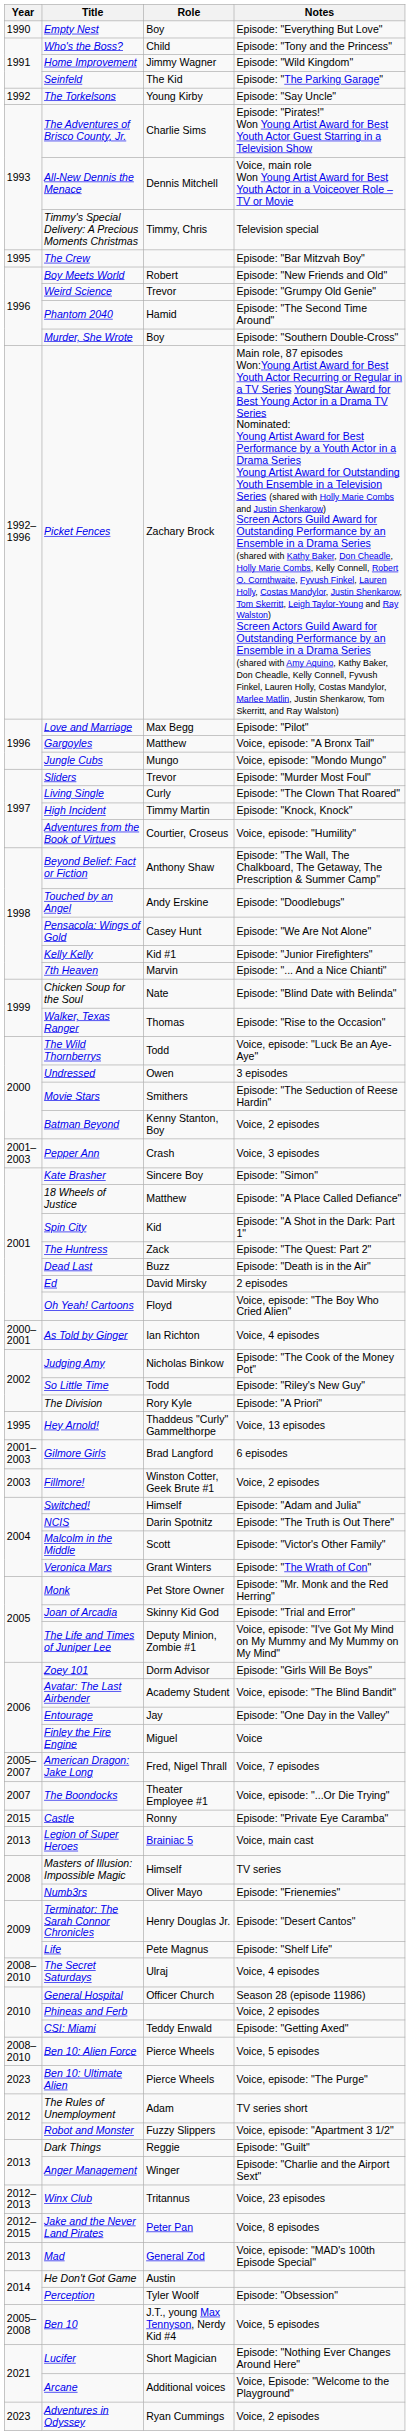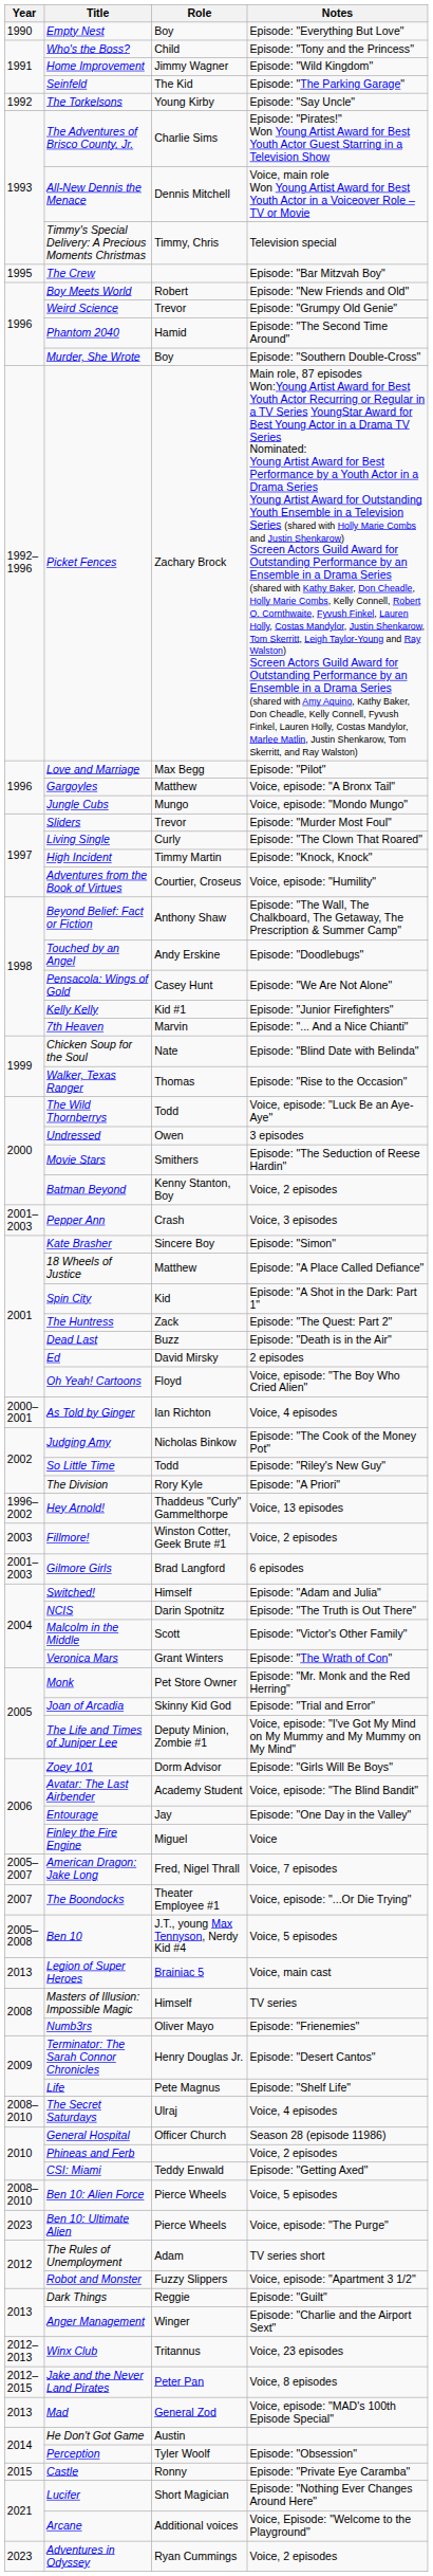 <table class="wikitable sortable">
 <tr>
 <th>Year</th>
 <th>Title</th>
 <th>Role</th>
 <th class="unsortable">Notes</th>
 </tr>
 <tr>
 <td>1990</td>
 <td><em><a href='#'>Empty Nest</a></em></td>
 <td>Boy</td>
 <td>Episode: "Everything But Love"</td>
 </tr>
 <tr>
 <td rowspan="3">1991</td>
 <td><em><a href='#'>Who's the Boss?</a></em></td>
 <td>Child</td>
 <td>Episode: "Tony and the Princess"</td>
 </tr>
 <tr>
 <td><em><a href='#'>Home Improvement</a></em></td>
 <td>Jimmy Wagner</td>
 <td>Episode: "Wild Kingdom"</td>
 </tr>
 <tr>
 <td><em><a href='#'>Seinfeld</a></em></td>
 <td>The Kid</td>
 <td>Episode: "<a href='#'>The Parking Garage</a>"</td>
 </tr>
 <tr>
 <td>1992</td>
 <td><em><a href='#'>The Torkelsons</a></em></td>
 <td>Young Kirby</td>
 <td>Episode: "Say Uncle"</td>
 </tr>
 <tr>
 <td rowspan="3">1993</td>
 <td><em><a href='#'>The Adventures of Brisco County, Jr.</a></em></td>
 <td>Charlie Sims</td>
 <td>Episode: "Pirates!"<br>Won <a href='#'>Young Artist Award for Best Youth Actor Guest Starring in a Television Show</a></td>
 </tr>
 <tr>
 <td><em><a href='#'>All-New Dennis the Menace</a></em></td>
 <td>Dennis Mitchell</td>
 <td>Voice, main role<br>Won <a href='#'>Young Artist Award for Best Youth Actor in a Voiceover Role – TV or Movie</a></td>
 </tr>
 <tr>
 <td><em>Timmy's Special Delivery: A Precious Moments Christmas</em></td>
 <td>Timmy, Chris</td>
 <td>Television special</td>
 </tr>
 <tr>
 <td>1995</td>
 <td><em><a href='#'>The Crew</a></em></td>
 <td></td>
 <td>Episode: "Bar Mitzvah Boy"</td>
 </tr>
 <tr>
 <td rowspan="4">1996</td>
 <td><em><a href='#'>Boy Meets World</a></em></td>
 <td>Robert</td>
 <td>Episode: "New Friends and Old"</td>
 </tr>
 <tr>
 <td><em><a href='#'>Weird Science</a></em></td>
 <td>Trevor</td>
 <td>Episode: "Grumpy Old Genie"</td>
 </tr>
 <tr>
 <td><em><a href='#'>Phantom 2040</a></em></td>
 <td>Hamid</td>
 <td>Episode: "The Second Time Around"</td>
 </tr>
 <tr>
 <td><em><a href='#'>Murder, She Wrote</a></em></td>
 <td>Boy</td>
 <td>Episode: "Southern Double-Cross"</td>
 </tr>
 <tr>
 <td>1992–1996</td>
 <td><em><a href='#'>Picket Fences</a></em></td>
 <td>Zachary Brock</td>
 <td>Main role, 87 episodes<br>Won:<a href='#'>Young Artist Award for Best Youth Actor Recurring or Regular in a TV Series</a> <a href='#'>YoungStar Award for Best Young Actor in a Drama TV Series</a><br>Nominated:<br><a href='#'>Young Artist Award for Best Performance by a Youth Actor in a Drama Series</a><br><a href='#'>Young Artist Award for Outstanding Youth Ensemble in a Television Series</a> <small>(shared with <a href='#'>Holly Marie Combs</a> and <a href='#'>Justin Shenkarow</a>)</small><br><a href='#'>Screen Actors Guild Award for Outstanding Performance by an Ensemble in a Drama Series</a> <br> <small>(shared with <a href='#'>Kathy Baker</a>, <a href='#'>Don Cheadle</a>, <a href='#'>Holly Marie Combs</a>, Kelly Connell, <a href='#'>Robert O. Cornthwaite</a>, <a href='#'>Fyvush Finkel</a>, <a href='#'>Lauren Holly</a>, <a href='#'>Costas Mandylor</a>, <a href='#'>Justin Shenkarow</a>, <a href='#'>Tom Skerritt</a>, <a href='#'>Leigh Taylor-Young</a> and <a href='#'>Ray Walston</a>)</small><br><a href='#'>Screen Actors Guild Award for Outstanding Performance by an Ensemble in a Drama Series</a> <br> <small>(shared with <a href='#'>Amy Aquino</a>, Kathy Baker, Don Cheadle, Kelly Connell, Fyvush Finkel, Lauren Holly, Costas Mandylor, <a href='#'>Marlee Matlin</a>, Justin Shenkarow, Tom Skerritt, and Ray Walston)</small></td>
 </tr>
 <tr>
 <td rowspan="3">1996</td>
 <td><em><a href='#'>Love and Marriage</a></em></td>
 <td>Max Begg</td>
 <td>Episode: "Pilot"</td>
 </tr>
 <tr>
 <td><em><a href='#'>Gargoyles</a></em></td>
 <td>Matthew</td>
 <td>Voice, episode: "A Bronx Tail"</td>
 </tr>
 <tr>
 <td><em><a href='#'>Jungle Cubs</a></em></td>
 <td>Mungo</td>
 <td>Voice, episode: "Mondo Mungo"</td>
 </tr>
 <tr>
 <td rowspan="4">1997</td>
 <td><em><a href='#'>Sliders</a></em></td>
 <td>Trevor</td>
 <td>Episode: "Murder Most Foul"</td>
 </tr>
 <tr>
 <td><em><a href='#'>Living Single</a></em></td>
 <td>Curly</td>
 <td>Episode: "The Clown That Roared"</td>
 </tr>
 <tr>
 <td><em><a href='#'>High Incident</a></em></td>
 <td>Timmy Martin</td>
 <td>Episode: "Knock, Knock"</td>
 </tr>
 <tr>
 <td><em><a href='#'>Adventures from the Book of Virtues</a></em></td>
 <td>Courtier, Croseus</td>
 <td>Voice, episode: "Humility"</td>
 </tr>
 <tr>
 <td rowspan="5">1998</td>
 <td><em><a href='#'>Beyond Belief: Fact or Fiction</a></em></td>
 <td>Anthony Shaw</td>
 <td>Episode: "The Wall, The Chalkboard, The Getaway,  The Prescription & Summer Camp"</td>
 </tr>
 <tr>
 <td><em><a href='#'>Touched by an Angel</a></em></td>
 <td>Andy Erskine</td>
 <td>Episode: "Doodlebugs"</td>
 </tr>
 <tr>
 <td><em><a href='#'>Pensacola: Wings of Gold</a></em></td>
 <td>Casey Hunt</td>
 <td>Episode: "We Are Not Alone"</td>
 </tr>
 <tr>
 <td><em><a href='#'>Kelly Kelly</a></em></td>
 <td>Kid #1</td>
 <td>Episode: "Junior Firefighters"</td>
 </tr>
 <tr>
 <td><em><a href='#'>7th Heaven</a></em></td>
 <td>Marvin</td>
 <td>Episode: "... And a Nice Chianti"</td>
 </tr>
 <tr>
 <td rowspan="2">1999</td>
 <td><em>Chicken Soup for the Soul</em></td>
 <td>Nate</td>
 <td>Episode: "Blind Date with Belinda"</td>
 </tr>
 <tr>
 <td><em><a href='#'>Walker, Texas Ranger</a></em></td>
 <td>Thomas</td>
 <td>Episode: "Rise to the Occasion"</td>
 </tr>
 <tr>
 <td rowspan="4">2000</td>
 <td><em><a href='#'>The Wild Thornberrys</a></em></td>
 <td>Todd</td>
 <td>Voice, episode: "Luck Be an Aye-Aye"</td>
 </tr>
 <tr>
 <td><em><a href='#'>Undressed</a></em></td>
 <td>Owen</td>
 <td>3 episodes</td>
 </tr>
 <tr>
 <td><em><a href='#'>Movie Stars</a></em></td>
 <td>Smithers</td>
 <td>Episode: "The Seduction of Reese Hardin"</td>
 </tr>
 <tr>
 <td><em><a href='#'>Batman Beyond</a></em></td>
 <td>Kenny Stanton, Boy</td>
 <td>Voice, 2 episodes</td>
 </tr>
 <tr>
 <td>2001–2003</td>
 <td><em><a href='#'>Pepper Ann</a></em></td>
 <td>Crash</td>
 <td>Voice, 3 episodes</td>
 </tr>
 <tr>
 <td rowspan="7">2001</td>
 <td><em><a href='#'>Kate Brasher</a></em></td>
 <td>Sincere Boy</td>
 <td>Episode: "Simon"</td>
 </tr>
 <tr>
 <td><em>18 Wheels of Justice</em></td>
 <td>Matthew</td>
 <td>Episode: "A Place Called Defiance"</td>
 </tr>
 <tr>
 <td><em><a href='#'>Spin City</a></em></td>
 <td>Kid</td>
 <td>Episode: "A Shot in the Dark: Part 1"</td>
 </tr>
 <tr>
 <td><em><a href='#'>The Huntress</a></em></td>
 <td>Zack</td>
 <td>Episode: "The Quest: Part 2"</td>
 </tr>
 <tr>
 <td><em><a href='#'>Dead Last</a></em></td>
 <td>Buzz</td>
 <td>Episode: "Death is in the Air"</td>
 </tr>
 <tr>
 <td><em><a href='#'>Ed</a></em></td>
 <td>David Mirsky</td>
 <td>2 episodes</td>
 </tr>
 <tr>
 <td><em><a href='#'>Oh Yeah! Cartoons</a></em></td>
 <td>Floyd</td>
 <td>Voice, episode: "The Boy Who Cried Alien"</td>
 </tr>
 <tr>
 <td>2000–2001</td>
 <td><em><a href='#'>As Told by Ginger</a></em></td>
 <td>Ian Richton</td>
 <td>Voice, 4 episodes</td>
 </tr>
 <tr>
 <td rowspan="3">2002</td>
 <td><em><a href='#'>Judging Amy</a></em></td>
 <td>Nicholas Binkow</td>
 <td>Episode: "The Cook of the Money Pot"</td>
 </tr>
 <tr>
 <td><em><a href='#'>So Little Time</a></em></td>
 <td>Todd</td>
 <td>Episode: "Riley's New Guy"</td>
 </tr>
 <tr>
 <td><em>The Division</em></td>
 <td>Rory Kyle</td>
 <td>Episode: "A Priori"</td>
 </tr>
 <tr>
-<td>1995</td>
+<td>1996–2002</td>
 <td><em><a href='#'>Hey Arnold!</a></em></td>
 <td>Thaddeus "Curly" Gammelthorpe</td>
 <td>Voice, 13 episodes</td>
+</tr>
+<tr>
+<td>2003</td>
+<td><em><a href='#'>Fillmore!</a></em></td>
+<td>Winston Cotter, Geek Brute #1</td>
+<td>Voice, 2 episodes</td>
 </tr>
 <tr>
 <td>2001–2003</td>
 <td><em><a href='#'>Gilmore Girls</a></em></td>
 <td>Brad Langford</td>
 <td>6 episodes</td>
-</tr>
-<tr>
-<td>2003</td>
-<td><em><a href='#'>Fillmore!</a></em></td>
-<td>Winston Cotter, Geek Brute #1</td>
-<td>Voice, 2 episodes</td>
 </tr>
 <tr>
 <td rowspan="4">2004</td>
 <td><em><a href='#'>Switched!</a></em></td>
 <td>Himself</td>
 <td>Episode: "Adam and Julia"</td>
 </tr>
 <tr>
 <td><em><a href='#'>NCIS</a></em></td>
 <td>Darin Spotnitz</td>
 <td>Episode: "The Truth is Out There"</td>
 </tr>
 <tr>
 <td><em><a href='#'>Malcolm in the Middle</a></em></td>
 <td>Scott</td>
 <td>Episode: "Victor's Other Family"</td>
 </tr>
 <tr>
 <td><em><a href='#'>Veronica Mars</a></em></td>
 <td>Grant Winters</td>
 <td>Episode: "<a href='#'>The Wrath of Con</a>"</td>
 </tr>
 <tr>
 <td rowspan="3">2005</td>
 <td><em><a href='#'>Monk</a></em></td>
 <td>Pet Store Owner</td>
 <td>Episode: "Mr. Monk and the Red Herring"</td>
 </tr>
 <tr>
 <td><em><a href='#'>Joan of Arcadia</a></em></td>
 <td>Skinny Kid God</td>
 <td>Episode: "Trial and Error"</td>
 </tr>
 <tr>
 <td><em><a href='#'>The Life and Times of Juniper Lee</a></em></td>
 <td>Deputy Minion, Zombie #1</td>
 <td>Voice, episode: "I've Got My Mind on My Mummy and My Mummy on My Mind"</td>
 </tr>
 <tr>
 <td rowspan="4">2006</td>
 <td><em><a href='#'>Zoey 101</a></em></td>
 <td>Dorm Advisor</td>
 <td>Episode: "Girls Will Be Boys"</td>
 </tr>
 <tr>
 <td><em><a href='#'>Avatar: The Last Airbender</a></em></td>
 <td>Academy Student</td>
 <td>Voice, episode: "The Blind Bandit"</td>
 </tr>
 <tr>
 <td><em><a href='#'>Entourage</a></em></td>
 <td>Jay</td>
 <td>Episode: "One Day in the Valley"</td>
 </tr>
 <tr>
 <td><em><a href='#'>Finley the Fire Engine</a></em></td>
 <td>Miguel</td>
 <td>Voice</td>
 </tr>
 <tr>
 <td>2005–2007</td>
 <td><em><a href='#'>American Dragon: Jake Long</a></em></td>
 <td>Fred, Nigel Thrall</td>
 <td>Voice, 7 episodes</td>
 </tr>
 <tr>
 <td>2007</td>
 <td><em><a href='#'>The Boondocks</a></em></td>
 <td>Theater Employee #1</td>
 <td>Voice, episode: "...Or Die Trying"</td>
 </tr>
 <tr>
-<td>2015</td>
-<td><em><a href='#'>Castle</a></em></td>
-<td>Ronny</td>
-<td>Episode: "Private Eye Caramba"</td>
+<td>2005–2008</td>
+<td><em><a href='#'>Ben 10</a></em></td>
+<td>J.T., young <a href='#'>Max Tennyson</a>, Nerdy Kid #4</td>
+<td>Voice, 5 episodes</td>
 </tr>
 <tr>
 <td>2013</td>
 <td><em><a href='#'>Legion of Super Heroes</a></em></td>
 <td><a href='#'>Brainiac 5</a></td>
 <td>Voice, main cast</td>
 </tr>
 <tr>
 <td rowspan="2">2008</td>
 <td><em>Masters of Illusion: Impossible Magic</em></td>
 <td>Himself</td>
 <td>TV series</td>
 </tr>
 <tr>
 <td><em><a href='#'>Numb3rs</a></em></td>
 <td>Oliver Mayo</td>
 <td>Episode: "Frienemies"</td>
 </tr>
 <tr>
 <td rowspan="2">2009</td>
 <td><em><a href='#'>Terminator: The Sarah Connor Chronicles</a></em></td>
 <td>Henry Douglas Jr.</td>
 <td>Episode: "Desert Cantos"</td>
 </tr>
 <tr>
 <td><em><a href='#'>Life</a></em></td>
 <td>Pete Magnus</td>
 <td>Episode: "Shelf Life"</td>
 </tr>
 <tr>
 <td>2008–2010</td>
 <td><em><a href='#'>The Secret Saturdays</a></em></td>
 <td>Ulraj</td>
 <td>Voice, 4 episodes</td>
 </tr>
 <tr>
 <td rowspan="3">2010</td>
 <td><em><a href='#'>General Hospital</a></em></td>
 <td>Officer Church</td>
 <td>Season 28 (episode 11986)</td>
 </tr>
 <tr>
 <td><em><a href='#'>Phineas and Ferb</a></em></td>
 <td></td>
 <td>Voice, 2 episodes</td>
 </tr>
 <tr>
 <td><em><a href='#'>CSI: Miami</a></em></td>
 <td>Teddy Enwald</td>
 <td>Episode: "Getting Axed"</td>
 </tr>
 <tr>
 <td>2008–2010</td>
 <td><em><a href='#'>Ben 10: Alien Force</a></em></td>
 <td>Pierce Wheels</td>
 <td>Voice, 5 episodes</td>
 </tr>
 <tr>
 <td>2023</td>
 <td><em><a href='#'>Ben 10: Ultimate Alien</a></em></td>
 <td>Pierce Wheels</td>
 <td>Voice, episode: "The Purge"</td>
 </tr>
 <tr>
 <td rowspan="2">2012</td>
 <td><em>The Rules of Unemployment</em></td>
 <td>Adam</td>
 <td>TV series short</td>
 </tr>
 <tr>
 <td><em><a href='#'>Robot and Monster</a></em></td>
 <td>Fuzzy Slippers</td>
 <td>Voice, episode: "Apartment 3 1/2"</td>
 </tr>
 <tr>
 <td rowspan="2">2013</td>
 <td><em>Dark Things</em></td>
 <td>Reggie</td>
 <td>Episode: "Guilt"</td>
 </tr>
 <tr>
 <td><em><a href='#'>Anger Management</a></em></td>
 <td>Winger</td>
 <td>Episode: "Charlie and the Airport Sext"</td>
 </tr>
 <tr>
 <td>2012–2013</td>
 <td><em><a href='#'>Winx Club</a></em></td>
 <td>Tritannus</td>
 <td>Voice, 23 episodes</td>
 </tr>
 <tr>
 <td>2012–2015</td>
 <td><em><a href='#'>Jake and the Never Land Pirates</a></em></td>
 <td><a href='#'>Peter Pan</a></td>
 <td>Voice, 8 episodes</td>
 </tr>
 <tr>
 <td>2013</td>
 <td><em><a href='#'>Mad</a></em></td>
 <td><a href='#'>General Zod</a></td>
 <td>Voice, episode: "MAD's 100th Episode Special"</td>
 </tr>
 <tr>
 <td rowspan="2">2014</td>
 <td><em>He Don't Got Game</em></td>
 <td>Austin</td>
 <td></td>
 </tr>
 <tr>
 <td><em><a href='#'>Perception</a></em></td>
 <td>Tyler Woolf</td>
 <td>Episode: "Obsession"</td>
 </tr>
 <tr>
-<td>2005–2008</td>
-<td><em><a href='#'>Ben 10</a></em></td>
-<td>J.T., young <a href='#'>Max Tennyson</a>, Nerdy Kid #4</td>
-<td>Voice, 5 episodes</td>
+<td>2015</td>
+<td><em><a href='#'>Castle</a></em></td>
+<td>Ronny</td>
+<td>Episode: "Private Eye Caramba"</td>
 </tr>
 <tr>
 <td rowspan="2">2021</td>
 <td><em><a href='#'>Lucifer</a></em></td>
 <td>Short Magician</td>
 <td>Episode: "Nothing Ever Changes Around Here"</td>
 </tr>
 <tr>
 <td><em><a href='#'>Arcane</a></em></td>
 <td>Additional voices</td>
 <td>Voice, Episode: "Welcome to the Playground"</td>
 </tr>
 <tr>
 <td>2023</td>
 <td><em><a href='#'>Adventures in Odyssey</a></em></td>
 <td>Ryan Cummings</td>
 <td>Voice, 2 episodes</td>
 </tr>
 </table>
